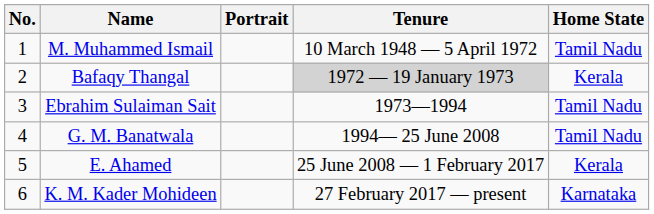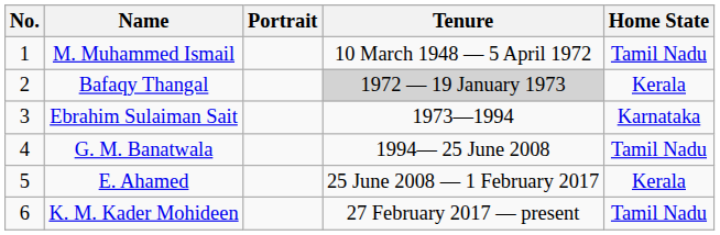 <table class="sortable wikitable">
 <tr style="background:#ccc; text-align:center;">
 <th>No.</th>
 <th>Name</th>
 <th>Portrait</th>
 <th>Tenure</th>
 <th>Home State</th>
 </tr>
 <tr style="vertical-align: middle; text-align: center;">
 <td>1</td>
 <td><a href='#'>M. Muhammed Ismail</a></td>
 <td></td>
 <td>10 March 1948 — 5 April 1972</td>
 <td><a href='#'>Tamil Nadu</a></td>
 </tr>
 <tr style="vertical-align: middle; text-align: center;">
 <td>2</td>
 <td><a href='#'>Bafaqy Thangal</a></td>
 <td></td>
 <td style="background: lightgrey;">1972 — 19 January 1973</td>
 <td><a href='#'>Kerala</a></td>
 </tr>
 <tr style="vertical-align: middle; text-align: center;">
 <td>3</td>
 <td><a href='#'>Ebrahim Sulaiman Sait</a></td>
 <td></td>
 <td>1973—1994</td>
-<td><a href='#'>Tamil Nadu</a></td>
+<td><a href='#'>Karnataka</a></td>
 </tr>
 <tr style="vertical-align: middle; text-align: center;">
 <td>4</td>
 <td><a href='#'>G. M. Banatwala</a></td>
 <td></td>
 <td>1994— 25 June 2008</td>
 <td><a href='#'>Tamil Nadu</a></td>
 </tr>
 <tr style="vertical-align: middle; text-align: center;">
 <td>5</td>
 <td><a href='#'>E. Ahamed</a></td>
 <td></td>
 <td>25 June 2008 — 1 February 2017</td>
 <td><a href='#'>Kerala</a></td>
 </tr>
 <tr style="vertical-align: middle; text-align: center;">
 <td>6</td>
 <td><a href='#'>K. M. Kader Mohideen</a></td>
 <td></td>
 <td>27 February 2017 — present</td>
-<td><a href='#'>Karnataka</a></td>
+<td><a href='#'>Tamil Nadu</a></td>
 </tr>
 </table>
